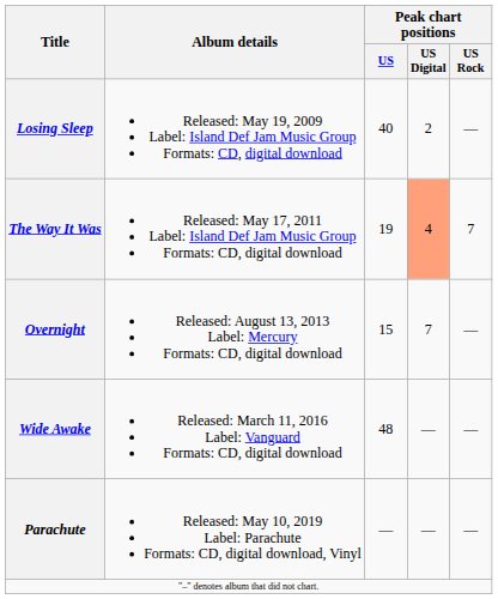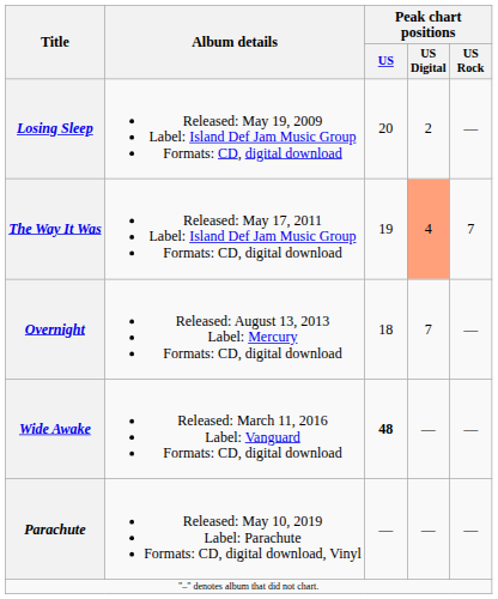 <table class="wikitable plainrowheaders" style="text-align:center;">
 <tr>
 <th scope="col" rowspan="2">Title</th>
 <th scope="col" rowspan="2">Album details</th>
 <th scope="col" colspan="3">Peak chart positions</th>
 </tr>
 <tr>
 <th scope="col" style="width:3em;font-size:85%;"><a href='#'>US</a></th>
 <th scope="col" style="width:3em;font-size:85%;">US<br>Digital</th>
 <th scope="col" style="width:3em;font-size:85%;">US<br>Rock</th>
 </tr>
 <tr>
 <th scope="row"><em><a href='#'>Losing Sleep</a></em></th>
 <td><br><ul><li>Released: May 19, 2009</li><li>Label: <a href='#'>Island Def Jam Music Group</a></li><li>Formats: <a href='#'>CD</a>, <a href='#'>digital download</a></li></ul></td>
-<td>40</td>
+<td>20</td>
 <td>2</td>
 <td>—</td>
 </tr>
 <tr>
 <th scope="row"><em><a href='#'>The Way It Was</a></em></th>
 <td><br><ul><li>Released: May 17, 2011</li><li>Label: <a href='#'>Island Def Jam Music Group</a></li><li>Formats: CD, digital download</li></ul></td>
 <td>19</td>
 <td style="background: lightsalmon;">4</td>
 <td>7</td>
 </tr>
 <tr>
 <th scope="row"><em><a href='#'>Overnight</a></em></th>
 <td><br><ul><li>Released: August 13, 2013</li><li>Label: <a href='#'>Mercury</a></li><li>Formats: CD, digital download</li></ul></td>
-<td>15</td>
+<td>18</td>
 <td>7</td>
 <td>—</td>
 </tr>
 <tr>
 <th scope="row"><em><a href='#'>Wide Awake</a></em></th>
 <td><br><ul><li>Released: March 11, 2016</li><li>Label: <a href='#'>Vanguard</a></li><li>Formats: CD, digital download</li></ul></td>
-<td>48</td>
+<td><strong>48</strong></td>
 <td>—</td>
 <td>—</td>
 </tr>
 <tr>
 <th scope="row"><em>Parachute</em></th>
 <td><br><ul><li>Released: May 10, 2019</li><li>Label: Parachute</li><li>Formats: CD, digital download, Vinyl</li></ul></td>
 <td>—</td>
 <td>—</td>
 <td>—</td>
 </tr>
 <tr>
 <td colspan="10" style="font-size:8pt">"–"  denotes album that did not chart.</td>
 </tr>
 </table>
